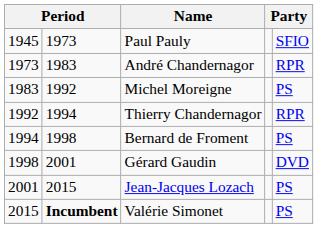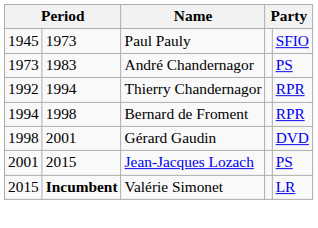 <table class="wikitable">
 <tr>
 <th colspan="2">Period</th>
 <th>Name</th>
 <th colspan="2">Party</th>
 </tr>
 <tr>
 <td>1945</td>
 <td>1973</td>
 <td>Paul Pauly</td>
 <td></td>
 <td><a href='#'>SFIO</a></td>
 </tr>
 <tr>
 <td>1973</td>
 <td>1983</td>
 <td>André Chandernagor</td>
 <td></td>
-<td><a href='#'>RPR</a></td>
-</tr>
-<tr>
-<td>1983</td>
-<td>1992</td>
-<td>Michel Moreigne</td>
-<td></td>
 <td><a href='#'>PS</a></td>
 </tr>
 <tr>
 <td>1992</td>
 <td>1994</td>
 <td>Thierry Chandernagor</td>
 <td></td>
 <td><a href='#'>RPR</a></td>
 </tr>
 <tr>
 <td>1994</td>
 <td>1998</td>
 <td>Bernard de Froment</td>
 <td></td>
-<td><a href='#'>PS</a></td>
+<td><a href='#'>RPR</a></td>
 </tr>
 <tr>
 <td>1998</td>
 <td>2001</td>
 <td>Gérard Gaudin</td>
 <td></td>
 <td><a href='#'>DVD</a></td>
 </tr>
 <tr>
 <td>2001</td>
 <td>2015</td>
 <td><a href='#'>Jean-Jacques Lozach</a></td>
 <td></td>
 <td><a href='#'>PS</a></td>
 </tr>
 <tr>
 <td>2015</td>
 <td><strong>Incumbent</strong></td>
 <td>Valérie Simonet</td>
 <td></td>
-<td><a href='#'>PS</a></td>
+<td><a href='#'>LR</a></td>
 </tr>
 </table>
